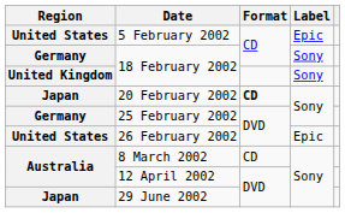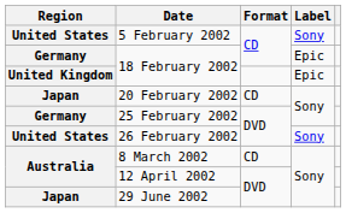 <table class="wikitable plainrowheaders">
 <tr>
 <th scope="col">Region</th>
 <th scope="col">Date</th>
 <th scope="col">Format</th>
 <th scope="col">Label</th>
 <th scope="col"></th>
 </tr>
 <tr>
 <th scope="row">United States</th>
 <td>5 February 2002</td>
 <td rowspan="2"><a href='#'>CD</a></td>
-<td><a href='#'>Epic</a></td>
+<td><a href='#'>Sony</a></td>
 <td align="center"></td>
 </tr>
 <tr>
 <th scope="row">Germany</th>
 <td rowspan="2">18 February 2002</td>
-<td><a href='#'>Sony</a></td>
+<td>Epic</td>
 <td align="center"></td>
 </tr>
 <tr>
 <th scope="row">United Kingdom</th>
 <td></td>
-<td><a href='#'>Sony</a></td>
+<td>Epic</td>
 <td align="center"></td>
 </tr>
 <tr>
 <th scope="row">Japan</th>
 <td>20 February 2002</td>
-<td><strong>CD</strong></td>
+<td>CD</td>
 <td rowspan="2">Sony</td>
 <td align="center"></td>
 </tr>
 <tr>
 <th scope="row">Germany</th>
 <td>25 February 2002</td>
 <td rowspan="2">DVD</td>
 <td align="center"></td>
 </tr>
 <tr>
 <th scope="row">United States</th>
 <td>26 February 2002</td>
-<td>Epic</td>
+<td><a href='#'>Sony</a></td>
 <td align="center"></td>
 </tr>
 <tr>
 <th scope="row" rowspan="2">Australia</th>
 <td>8 March 2002</td>
 <td>CD</td>
 <td rowspan="3">Sony</td>
 <td align="center"></td>
 </tr>
 <tr>
 <td>12 April 2002</td>
 <td rowspan="2">DVD</td>
 <td align="center"></td>
 </tr>
 <tr>
 <th scope="row">Japan</th>
 <td>29 June 2002</td>
 <td align="center"></td>
 </tr>
 </table>
